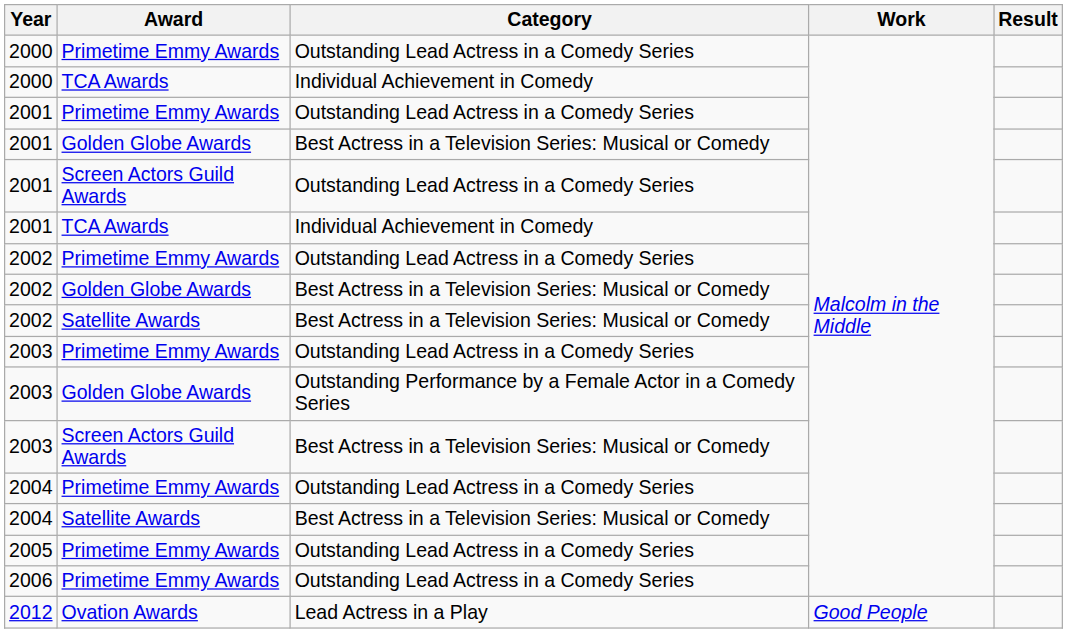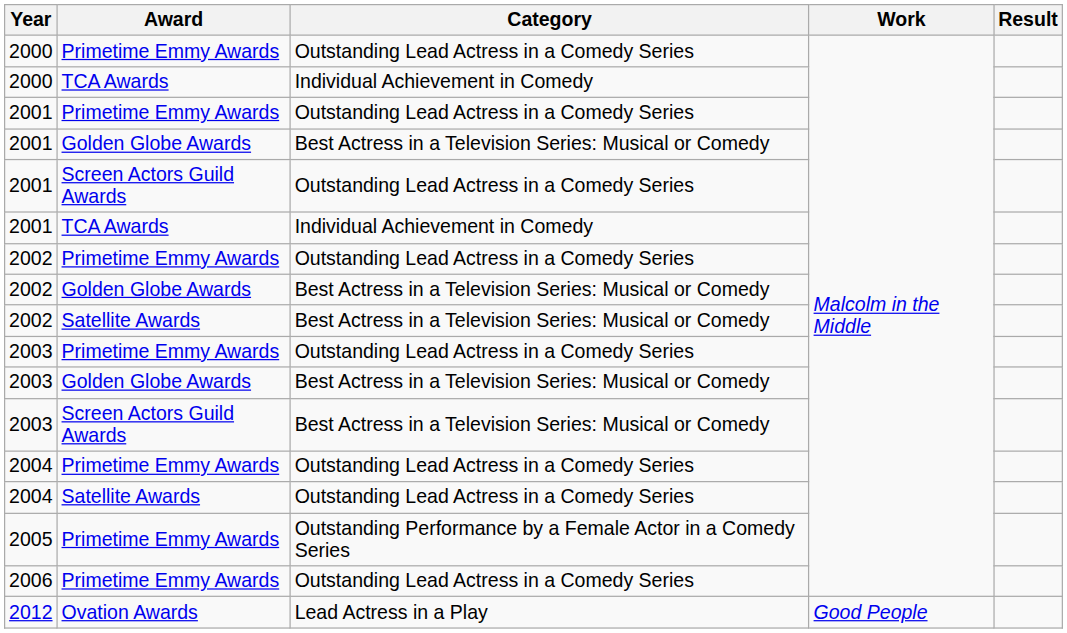 <table class="wikitable sortable">
 <tr>
 <th>Year</th>
 <th>Award</th>
 <th>Category</th>
 <th>Work</th>
 <th>Result</th>
 </tr>
 <tr>
 <td>2000</td>
 <td><a href='#'>Primetime Emmy Awards</a></td>
 <td>Outstanding Lead Actress in a Comedy Series</td>
 <td rowspan=16><em><a href='#'>Malcolm in the Middle</a></em></td>
 <td></td>
 </tr>
 <tr>
 <td>2000</td>
 <td><a href='#'>TCA Awards</a></td>
 <td>Individual Achievement in Comedy</td>
 <td></td>
 </tr>
 <tr>
 <td>2001</td>
 <td><a href='#'>Primetime Emmy Awards</a></td>
 <td>Outstanding Lead Actress in a Comedy Series</td>
 <td></td>
 </tr>
 <tr>
 <td>2001</td>
 <td><a href='#'>Golden Globe Awards</a></td>
 <td>Best Actress in a Television Series: Musical or Comedy</td>
 <td></td>
 </tr>
 <tr>
 <td>2001</td>
 <td><a href='#'>Screen Actors Guild Awards</a></td>
 <td>Outstanding Lead Actress in a Comedy Series</td>
 <td></td>
 </tr>
 <tr>
 <td>2001</td>
 <td><a href='#'>TCA Awards</a></td>
 <td>Individual Achievement in Comedy</td>
 <td></td>
 </tr>
 <tr>
 <td>2002</td>
 <td><a href='#'>Primetime Emmy Awards</a></td>
 <td>Outstanding Lead Actress in a Comedy Series</td>
 <td></td>
 </tr>
 <tr>
 <td>2002</td>
 <td><a href='#'>Golden Globe Awards</a></td>
 <td>Best Actress in a Television Series: Musical or Comedy</td>
 <td></td>
 </tr>
 <tr>
 <td>2002</td>
 <td><a href='#'>Satellite Awards</a></td>
 <td>Best Actress in a Television Series: Musical or Comedy</td>
 <td></td>
 </tr>
 <tr>
 <td>2003</td>
 <td><a href='#'>Primetime Emmy Awards</a></td>
 <td>Outstanding Lead Actress in a Comedy Series</td>
 <td></td>
 </tr>
 <tr>
 <td>2003</td>
 <td><a href='#'>Golden Globe Awards</a></td>
-<td>Outstanding Performance by a Female Actor in a Comedy Series</td>
+<td>Best Actress in a Television Series: Musical or Comedy</td>
 <td></td>
 </tr>
 <tr>
 <td>2003</td>
 <td><a href='#'>Screen Actors Guild Awards</a></td>
 <td>Best Actress in a Television Series: Musical or Comedy</td>
 <td></td>
 </tr>
 <tr>
 <td>2004</td>
 <td><a href='#'>Primetime Emmy Awards</a></td>
 <td>Outstanding Lead Actress in a Comedy Series</td>
 <td></td>
 </tr>
 <tr>
 <td>2004</td>
 <td><a href='#'>Satellite Awards</a></td>
-<td>Best Actress in a Television Series: Musical or Comedy</td>
+<td>Outstanding Lead Actress in a Comedy Series</td>
 <td></td>
 </tr>
 <tr>
 <td>2005</td>
 <td><a href='#'>Primetime Emmy Awards</a></td>
-<td>Outstanding Lead Actress in a Comedy Series</td>
+<td>Outstanding Performance by a Female Actor in a Comedy Series</td>
 <td></td>
 </tr>
 <tr>
 <td>2006</td>
 <td><a href='#'>Primetime Emmy Awards</a></td>
 <td>Outstanding Lead Actress in a Comedy Series</td>
 <td></td>
 </tr>
 <tr>
 <td><a href='#'>2012</a></td>
 <td><a href='#'>Ovation Awards</a></td>
 <td>Lead Actress in a Play</td>
 <td><em><a href='#'>Good People</a></em></td>
 <td></td>
 </tr>
 </table>
